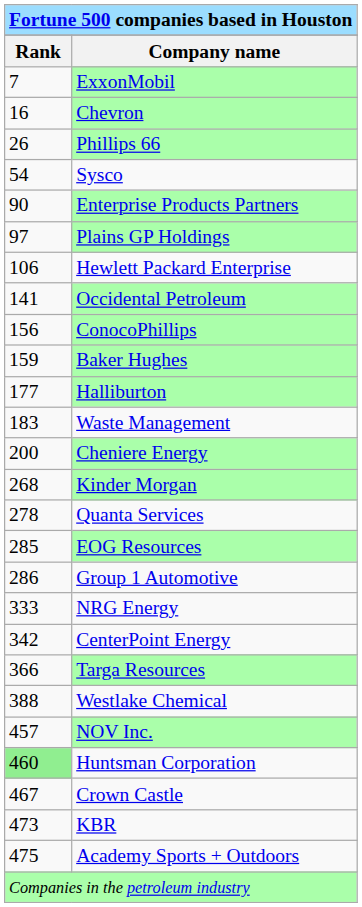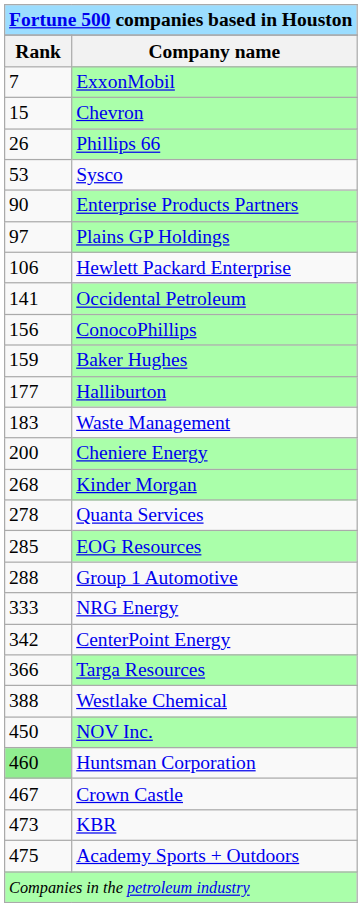 <table class="wikitable" font-size:75%; text-align:center; margin:1em;">
 <tr>
 <td colspan="3" style="background:#9BDDFF;"><strong><a href='#'>Fortune 500</a> companies based in Houston</strong></td>
 </tr>
 <tr style="background:#ccc;">
 </tr>
 <tr>
 <th>Rank</th>
 <th>Company name</th>
 </tr>
 <tr>
 <td>7</td>
 <td style="background:#afa;"><a href='#'>ExxonMobil</a></td>
 </tr>
 <tr>
-<td>16</td>
+<td>15</td>
 <td style="background:#afa;"><a href='#'>Chevron</a></td>
 </tr>
 <tr>
 <td>26</td>
 <td style="background:#afa;"><a href='#'>Phillips 66</a></td>
 </tr>
 <tr>
-<td>54</td>
+<td>53</td>
 <td><a href='#'>Sysco</a></td>
 </tr>
 <tr>
 <td>90</td>
 <td style="background:#afa;"><a href='#'>Enterprise Products Partners</a></td>
 </tr>
 <tr>
 <td>97</td>
 <td style="background:#afa;"><a href='#'>Plains GP Holdings</a></td>
 </tr>
 <tr>
 <td>106</td>
 <td><a href='#'>Hewlett Packard Enterprise</a></td>
 </tr>
 <tr>
 <td>141</td>
 <td style="background:#afa;"><a href='#'>Occidental Petroleum</a></td>
 </tr>
 <tr>
 <td>156</td>
 <td style="background:#afa;"><a href='#'>ConocoPhillips</a></td>
 </tr>
 <tr>
 <td>159</td>
 <td style="background:#afa;"><a href='#'>Baker Hughes</a></td>
 </tr>
 <tr>
 <td>177</td>
 <td style="background:#afa;"><a href='#'>Halliburton</a></td>
 </tr>
 <tr>
 <td>183</td>
 <td><a href='#'>Waste Management</a></td>
 </tr>
 <tr>
 <td>200</td>
 <td style="background:#afa;"><a href='#'>Cheniere Energy</a></td>
 </tr>
 <tr>
 <td>268</td>
 <td style="background:#afa;"><a href='#'>Kinder Morgan</a></td>
 </tr>
 <tr>
 <td>278</td>
 <td><a href='#'>Quanta Services</a></td>
 </tr>
 <tr>
 <td>285</td>
 <td style="background:#afa;"><a href='#'>EOG Resources</a></td>
 </tr>
 <tr>
-<td>286</td>
+<td>288</td>
 <td><a href='#'>Group 1 Automotive</a></td>
 </tr>
 <tr>
 <td>333</td>
 <td><a href='#'>NRG Energy</a></td>
 </tr>
 <tr>
 <td>342</td>
 <td><a href='#'>CenterPoint Energy</a></td>
 </tr>
 <tr>
 <td>366</td>
 <td style="background:#afa;"><a href='#'>Targa Resources</a></td>
 </tr>
 <tr>
 <td>388</td>
 <td><a href='#'>Westlake Chemical</a></td>
 </tr>
 <tr>
-<td>457</td>
+<td>450</td>
 <td style="background:#afa;"><a href='#'>NOV Inc.</a></td>
 </tr>
 <tr>
 <td style="background: lightgreen;">460</td>
 <td><a href='#'>Huntsman Corporation</a></td>
 </tr>
 <tr>
 <td>467</td>
 <td><a href='#'>Crown Castle</a></td>
 </tr>
 <tr>
 <td>473</td>
 <td><a href='#'>KBR</a></td>
 </tr>
 <tr>
 <td>475</td>
 <td><a href='#'>Academy Sports + Outdoors</a></td>
 </tr>
 <tr>
 <td colspan="3" style="background:#afa;"><em><small>Companies in the <a href='#'>petroleum industry</a></small></em></td>
 </tr>
 </table>
